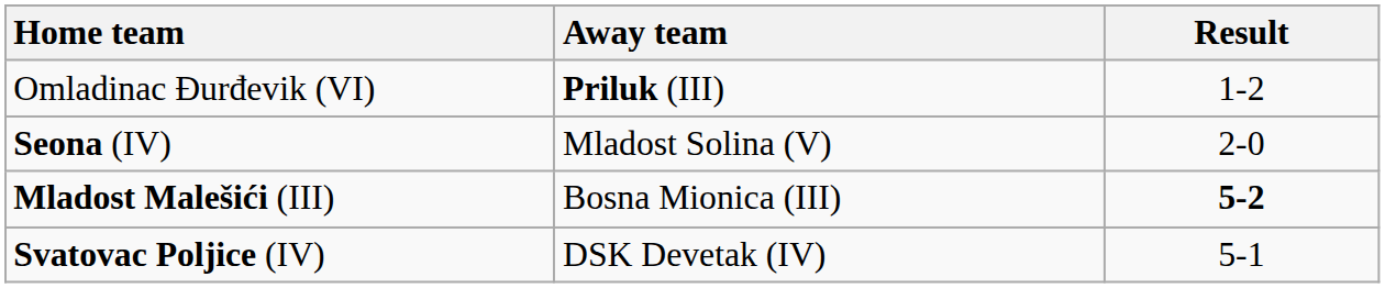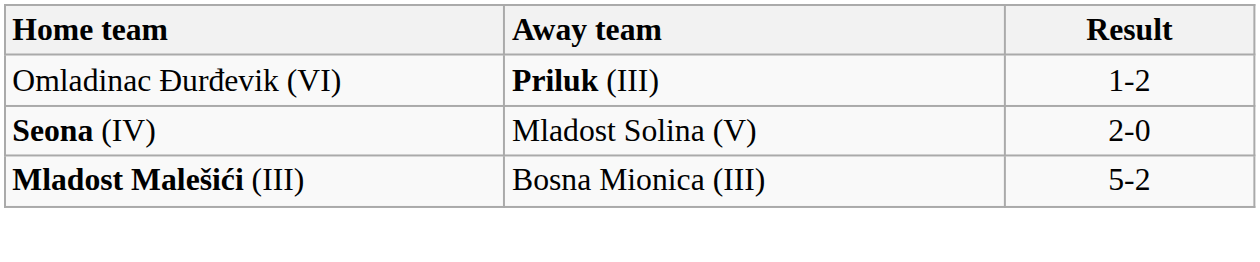 <table class="wikitable" style="width:50%">
 <tr>
 <th style="width:40%; text-align:left">Home team</th>
 <th style="width:40%; text-align:left">Away team</th>
 <th>Result</th>
 </tr>
 <tr>
 <td>Omladinac Đurđevik (VI)</td>
 <td><strong>Priluk</strong> (III)</td>
 <td style="text-align:center">1-2</td>
 </tr>
 <tr>
 <td><strong>Seona</strong> (IV)</td>
 <td>Mladost Solina (V)</td>
 <td style="text-align:center">2-0</td>
 </tr>
 <tr>
 <td><strong>Mladost Malešići</strong> (III)</td>
 <td>Bosna Mionica (III)</td>
-<td style="text-align:center"><strong>5-2</strong></td>
-</tr>
-<tr>
-<td><strong>Svatovac Poljice</strong> (IV)</td>
-<td>DSK Devetak (IV)</td>
-<td style="text-align:center">5-1</td>
+<td style="text-align:center">5-2</td>
 </tr>
 </table>
